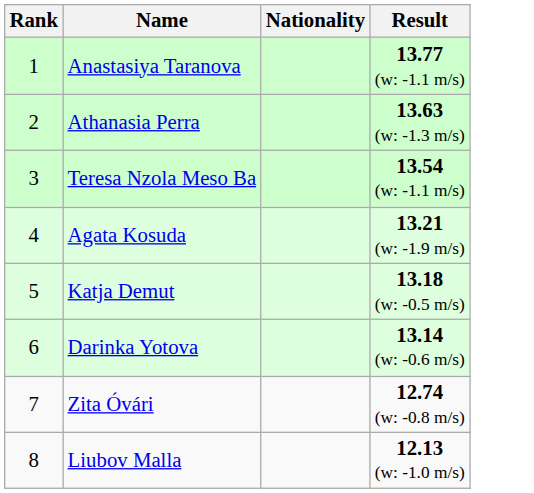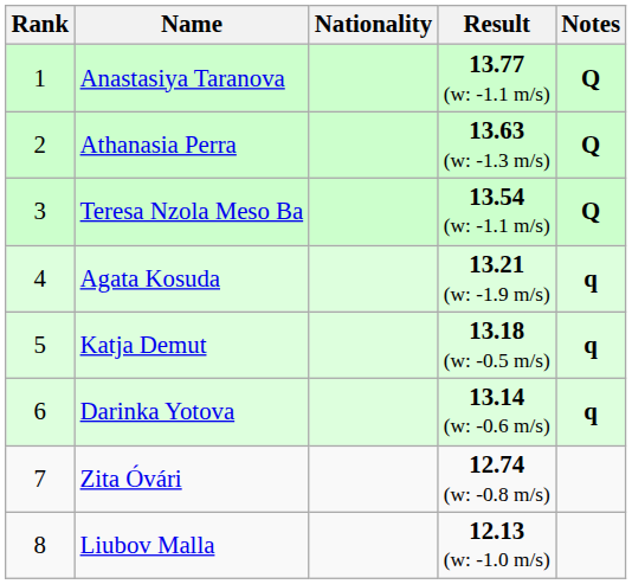 <table class="wikitable sortable" style="text-align:center">
 <tr>
 <th>Rank</th>
 <th>Name</th>
 <th>Nationality</th>
 <th>Result</th>
+<th>Notes</th>
 </tr>
 <tr bgcolor=ccffcc>
 <td>1</td>
 <td align=left><a href='#'>Anastasiya Taranova</a></td>
 <td align=left></td>
 <td><strong>13.77</strong><br><small>(w: -1.1 m/s)</small></td>
+<td><strong>Q</strong></td>
 </tr>
 <tr bgcolor=ccffcc>
 <td>2</td>
 <td align=left><a href='#'>Athanasia Perra</a></td>
 <td align=left></td>
 <td><strong>13.63</strong><br><small>(w: -1.3 m/s)</small></td>
+<td><strong>Q</strong></td>
 </tr>
 <tr bgcolor=ccffcc>
 <td>3</td>
 <td align=left><a href='#'>Teresa Nzola Meso Ba</a></td>
 <td align=left></td>
 <td><strong>13.54</strong><br><small>(w: -1.1 m/s)</small></td>
+<td><strong>Q</strong></td>
 </tr>
 <tr bgcolor=ddffdd>
 <td>4</td>
 <td align=left><a href='#'>Agata Kosuda</a></td>
 <td align=left></td>
 <td><strong>13.21</strong><br><small>(w: -1.9 m/s)</small></td>
+<td><strong>q</strong></td>
 </tr>
 <tr bgcolor=ddffdd>
 <td>5</td>
 <td align=left><a href='#'>Katja Demut</a></td>
 <td align=left></td>
 <td><strong>13.18</strong><br><small>(w: -0.5 m/s)</small></td>
+<td><strong>q</strong></td>
 </tr>
 <tr bgcolor=ddffdd>
 <td>6</td>
 <td align=left><a href='#'>Darinka Yotova</a></td>
 <td align=left></td>
 <td><strong>13.14</strong><br><small>(w: -0.6 m/s)</small></td>
+<td><strong>q</strong></td>
 </tr>
 <tr>
 <td>7</td>
 <td align=left><a href='#'>Zita Óvári</a></td>
 <td align=left></td>
 <td><strong>12.74</strong><br><small>(w: -0.8 m/s)</small></td>
+<td></td>
 </tr>
 <tr>
 <td>8</td>
 <td align=left><a href='#'>Liubov Malla</a></td>
 <td align=left></td>
 <td><strong>12.13</strong><br><small>(w: -1.0 m/s)</small></td>
+<td></td>
 </tr>
 </table>
